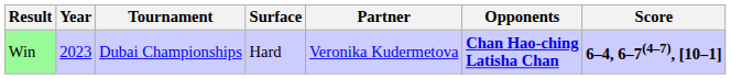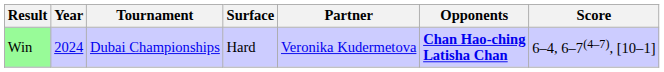 <table class="sortable wikitable">
 <tr>
 <th>Result</th>
 <th>Year</th>
 <th>Tournament</th>
 <th>Surface</th>
 <th>Partner</th>
 <th>Opponents</th>
 <th>Score</th>
 </tr>
 <tr bgcolor="CCCCFF">
 <td bgcolor=98FB98>Win</td>
-<td><a href='#'>2023</a></td>
+<td><a href='#'>2024</a></td>
 <td><a href='#'>Dubai Championships</a></td>
 <td>Hard</td>
 <td> <a href='#'>Veronika Kudermetova</a></td>
 <td><strong> <a href='#'>Chan Hao-ching</a> <br>  <a href='#'>Latisha Chan</a></strong></td>
-<td><strong>6–4, 6–7<sup>(4–7)</sup>, [10–1]</strong></td>
+<td>6–4, 6–7<sup>(4–7)</sup>, [10–1]</td>
 </tr>
 </table>
